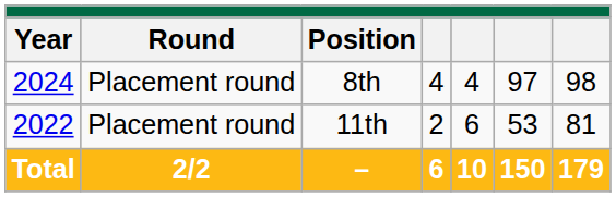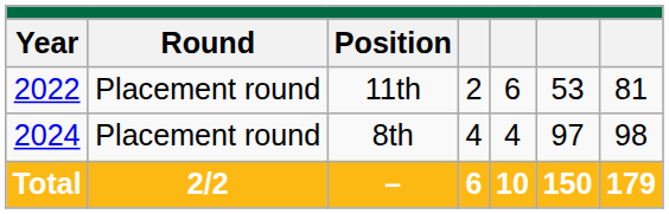 <table class="wikitable" style="text-align: center;">
 <tr>
 <th style="background:#006A44;" colspan="7"><a href='#'></a></th>
 </tr>
 <tr>
 <th>Year</th>
 <th>Round</th>
 <th>Position</th>
 <th></th>
 <th></th>
 <th></th>
 <th></th>
 </tr>
 <tr>
+<td> <a href='#'>2022</a></td>
+<td>Placement round</td>
+<td>11th</td>
+<td>2</td>
+<td>6</td>
+<td>53</td>
+<td>81</td>
+</tr>
+<tr>
 <td> <a href='#'>2024</a></td>
 <td>Placement round</td>
 <td>8th</td>
 <td>4</td>
 <td>4</td>
 <td>97</td>
 <td>98</td>
-</tr>
-<tr>
-<td> <a href='#'>2022</a></td>
-<td>Placement round</td>
-<td>11th</td>
-<td>2</td>
-<td>6</td>
-<td>53</td>
-<td>81</td>
 </tr>
 <tr>
 <th style="color:white; background:#FDB913;">Total</th>
 <th style="color:white; background:#FDB913;">2/2</th>
 <th style="color:white; background:#FDB913;">–</th>
 <th style="color:white; background:#FDB913;">6</th>
 <th style="color:white; background:#FDB913;">10</th>
 <th style="color:white; background:#FDB913;">150</th>
 <th style="color:white; background:#FDB913;">179</th>
 </tr>
 </table>
